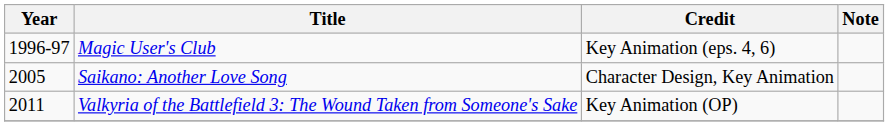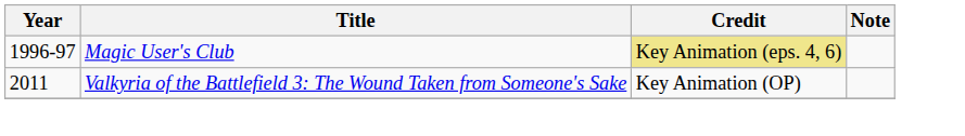 <table class="wikitable">
 <tr>
 <th>Year</th>
 <th>Title</th>
 <th>Credit</th>
 <th>Note</th>
 </tr>
 <tr>
 <td>1996-97</td>
 <td><em><a href='#'>Magic User's Club</a></em></td>
-<td>Key Animation (eps. 4, 6)</td>
-<td></td>
-</tr>
-<tr>
-<td>2005</td>
-<td><em><a href='#'>Saikano: Another Love Song</a></em></td>
-<td>Character Design, Key Animation</td>
+<td style="background: khaki;">Key Animation (eps. 4, 6)</td>
 <td></td>
 </tr>
 <tr>
 <td>2011</td>
 <td><em><a href='#'>Valkyria of the Battlefield 3: The Wound Taken from Someone's Sake</a></em></td>
 <td>Key Animation (OP)</td>
 <td></td>
 </tr>
 <tr>
 </tr>
 </table>
